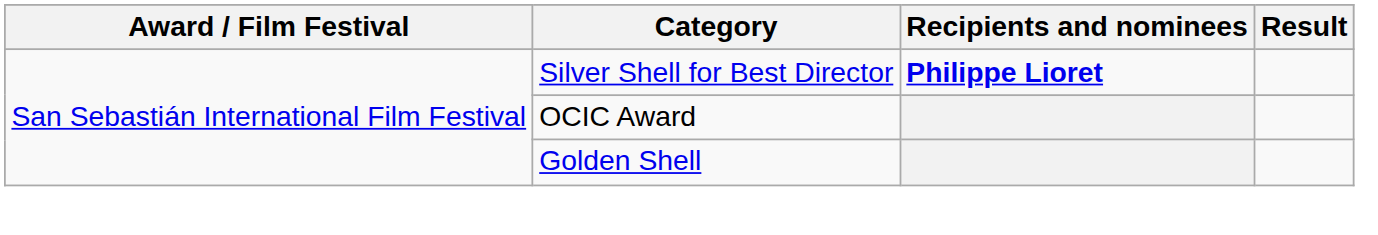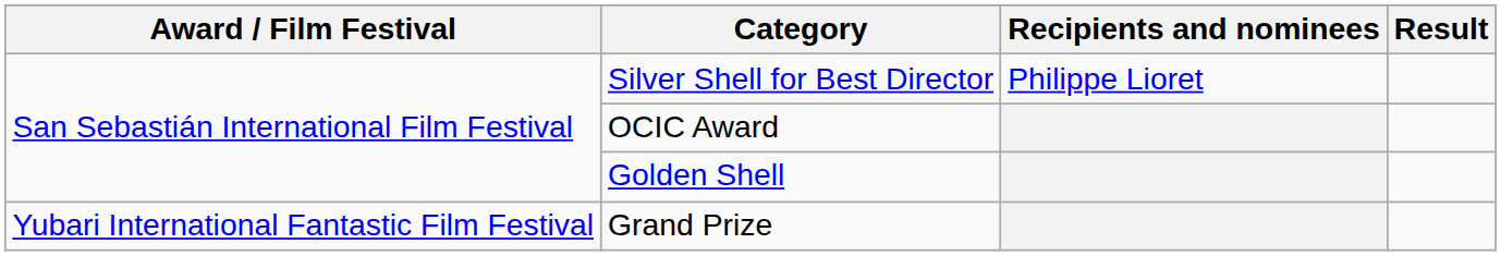 <table class="wikitable plainrowheaders sortable">
 <tr style="background:#ccc; text-align:center;">
 <th scope="col">Award / Film Festival</th>
 <th scope="col">Category</th>
 <th scope="col">Recipients and nominees</th>
 <th scope="col">Result</th>
 </tr>
 <tr>
 <td rowspan=3><a href='#'>San Sebastián International Film Festival</a></td>
 <td><a href='#'>Silver Shell for Best Director</a></td>
-<td><strong><a href='#'>Philippe Lioret</a></strong></td>
+<td><a href='#'>Philippe Lioret</a></td>
 <td></td>
 </tr>
 <tr>
 <td>OCIC Award</td>
 <th></th>
 <td></td>
 </tr>
 <tr>
 <td><a href='#'>Golden Shell</a></td>
 <th></th>
 <td></td>
 </tr>
+<tr>
+<td><a href='#'>Yubari International Fantastic Film Festival</a></td>
+<td>Grand Prize</td>
+<th></th>
+<td></td>
+</tr>
 </table>
